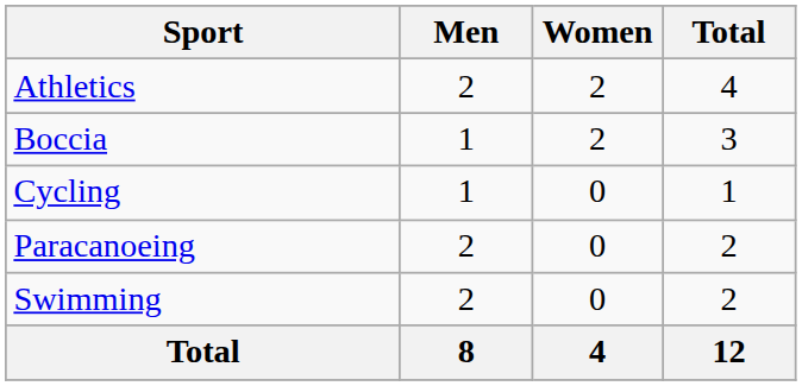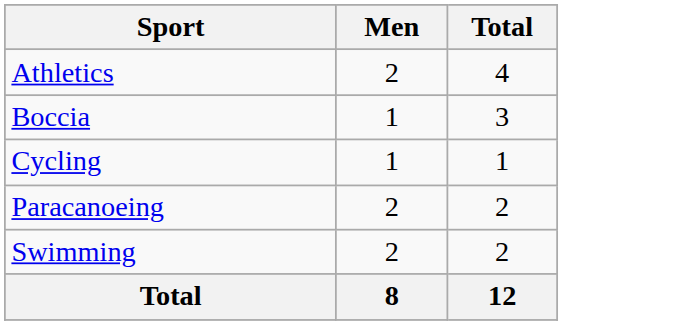 <table class="wikitable sortable" style="text-align:center;">
 <tr>
 <th width=180>Sport</th>
 <th width=55>Men</th>
-<th width=55>Women</th>
 <th width=55>Total</th>
 </tr>
 <tr>
 <td align=left><a href='#'>Athletics</a></td>
-<td>2</td>
 <td>2</td>
 <td>4</td>
 </tr>
 <tr>
 <td align=left><a href='#'>Boccia</a></td>
 <td>1</td>
-<td>2</td>
 <td>3</td>
 </tr>
 <tr>
 <td align=left><a href='#'>Cycling</a></td>
 <td>1</td>
-<td>0</td>
 <td>1</td>
 </tr>
 <tr>
 <td align=left><a href='#'>Paracanoeing</a></td>
 <td>2</td>
-<td>0</td>
 <td>2</td>
 </tr>
 <tr>
 <td align=left><a href='#'>Swimming</a></td>
 <td>2</td>
-<td>0</td>
 <td>2</td>
 </tr>
 <tr>
 <th>Total</th>
 <th>8</th>
-<th>4</th>
 <th>12</th>
 </tr>
 </table>
